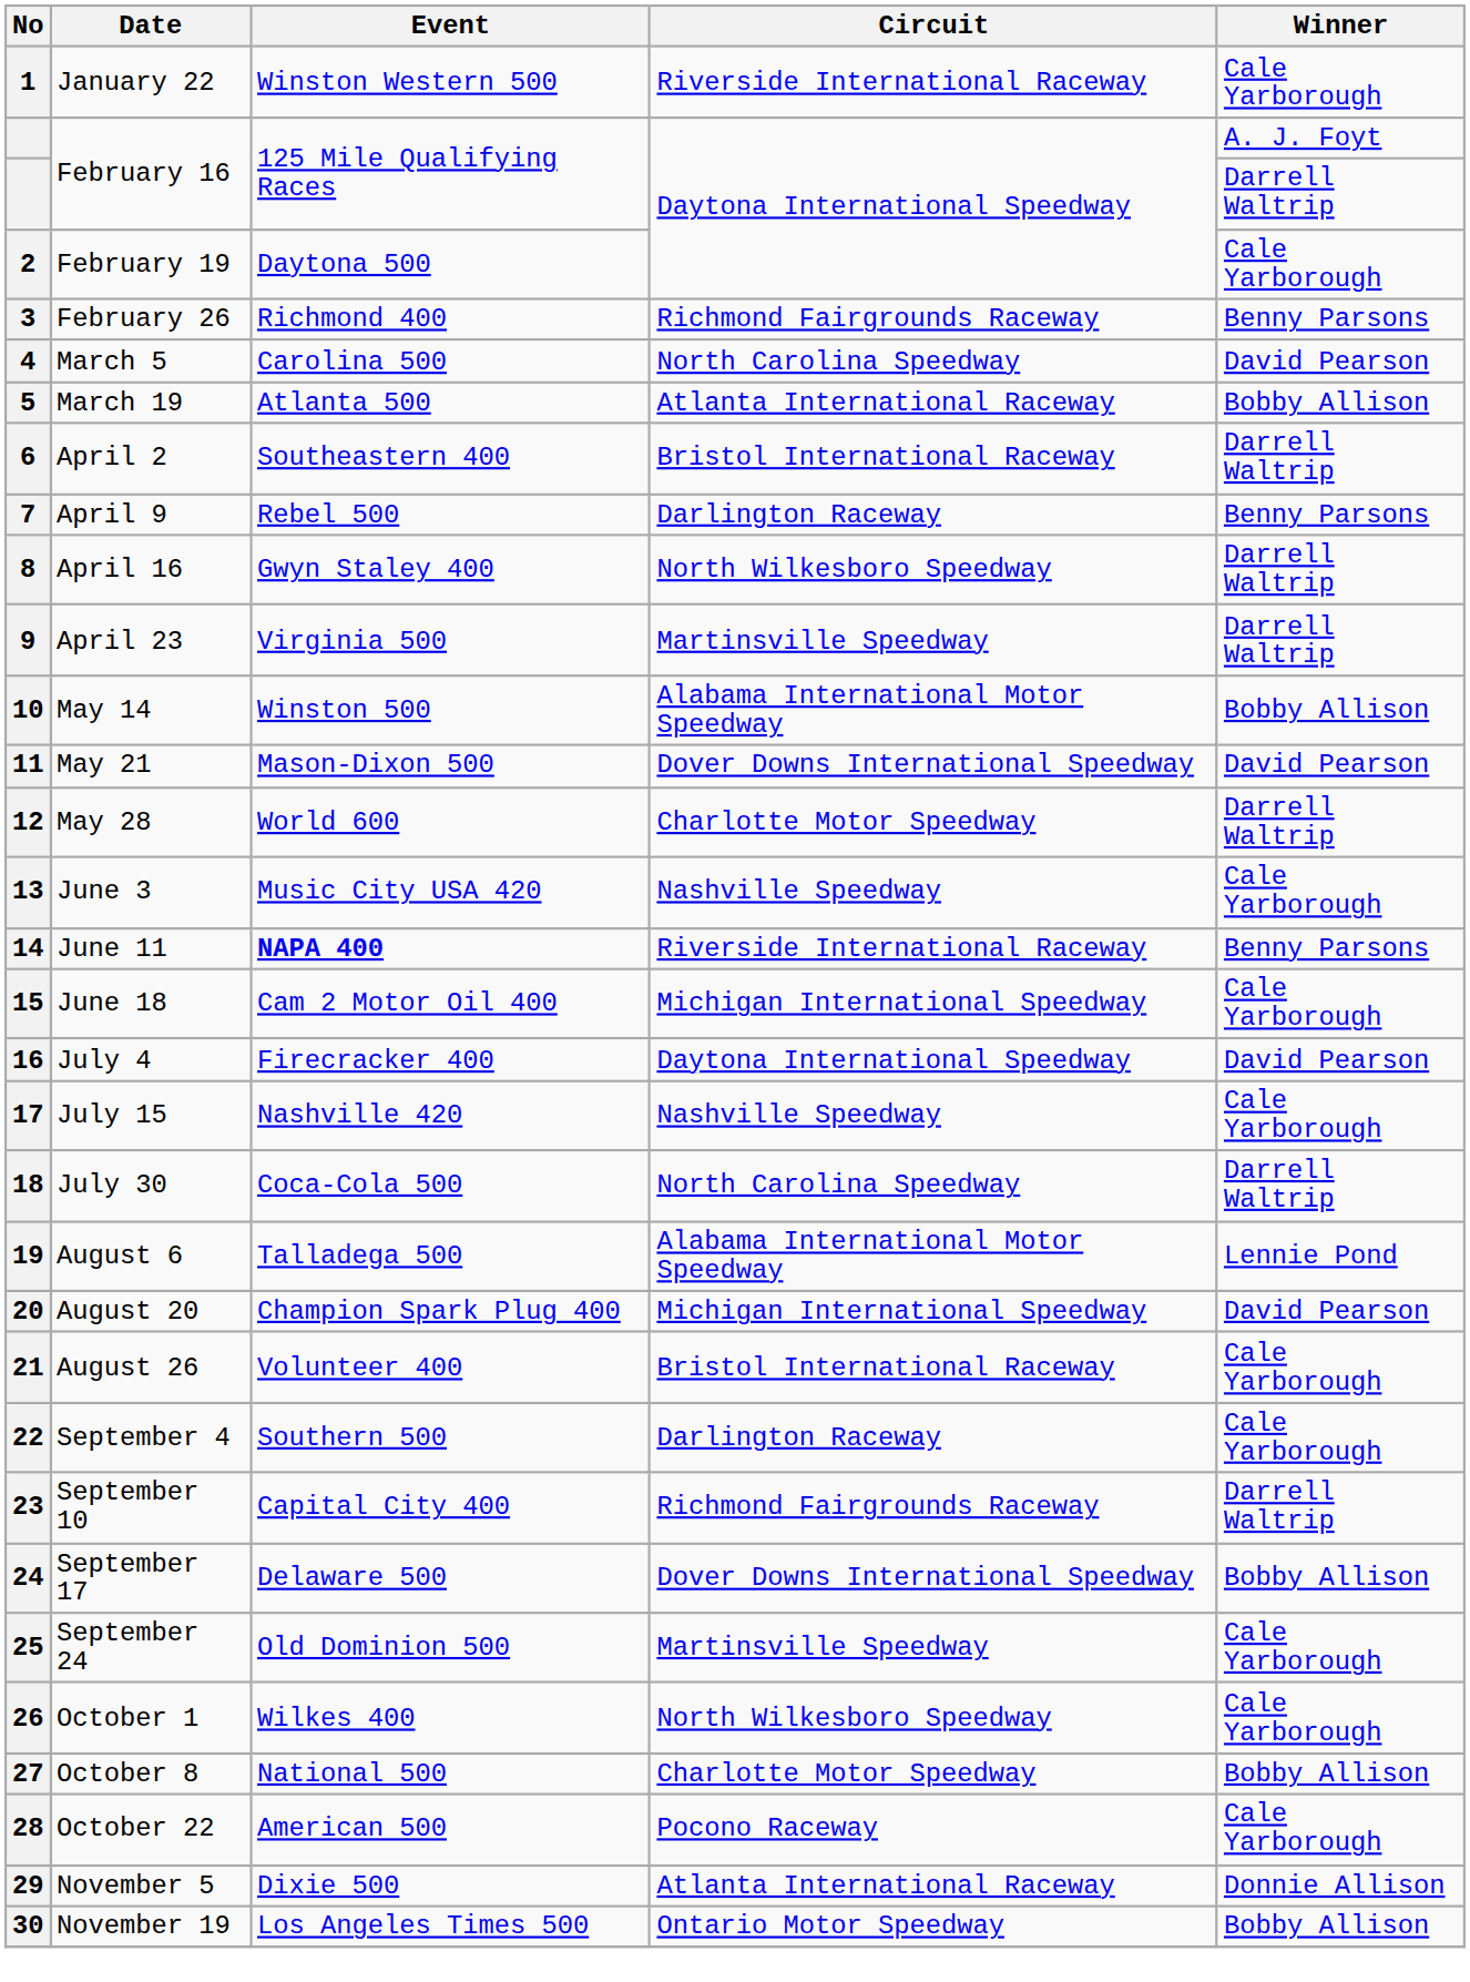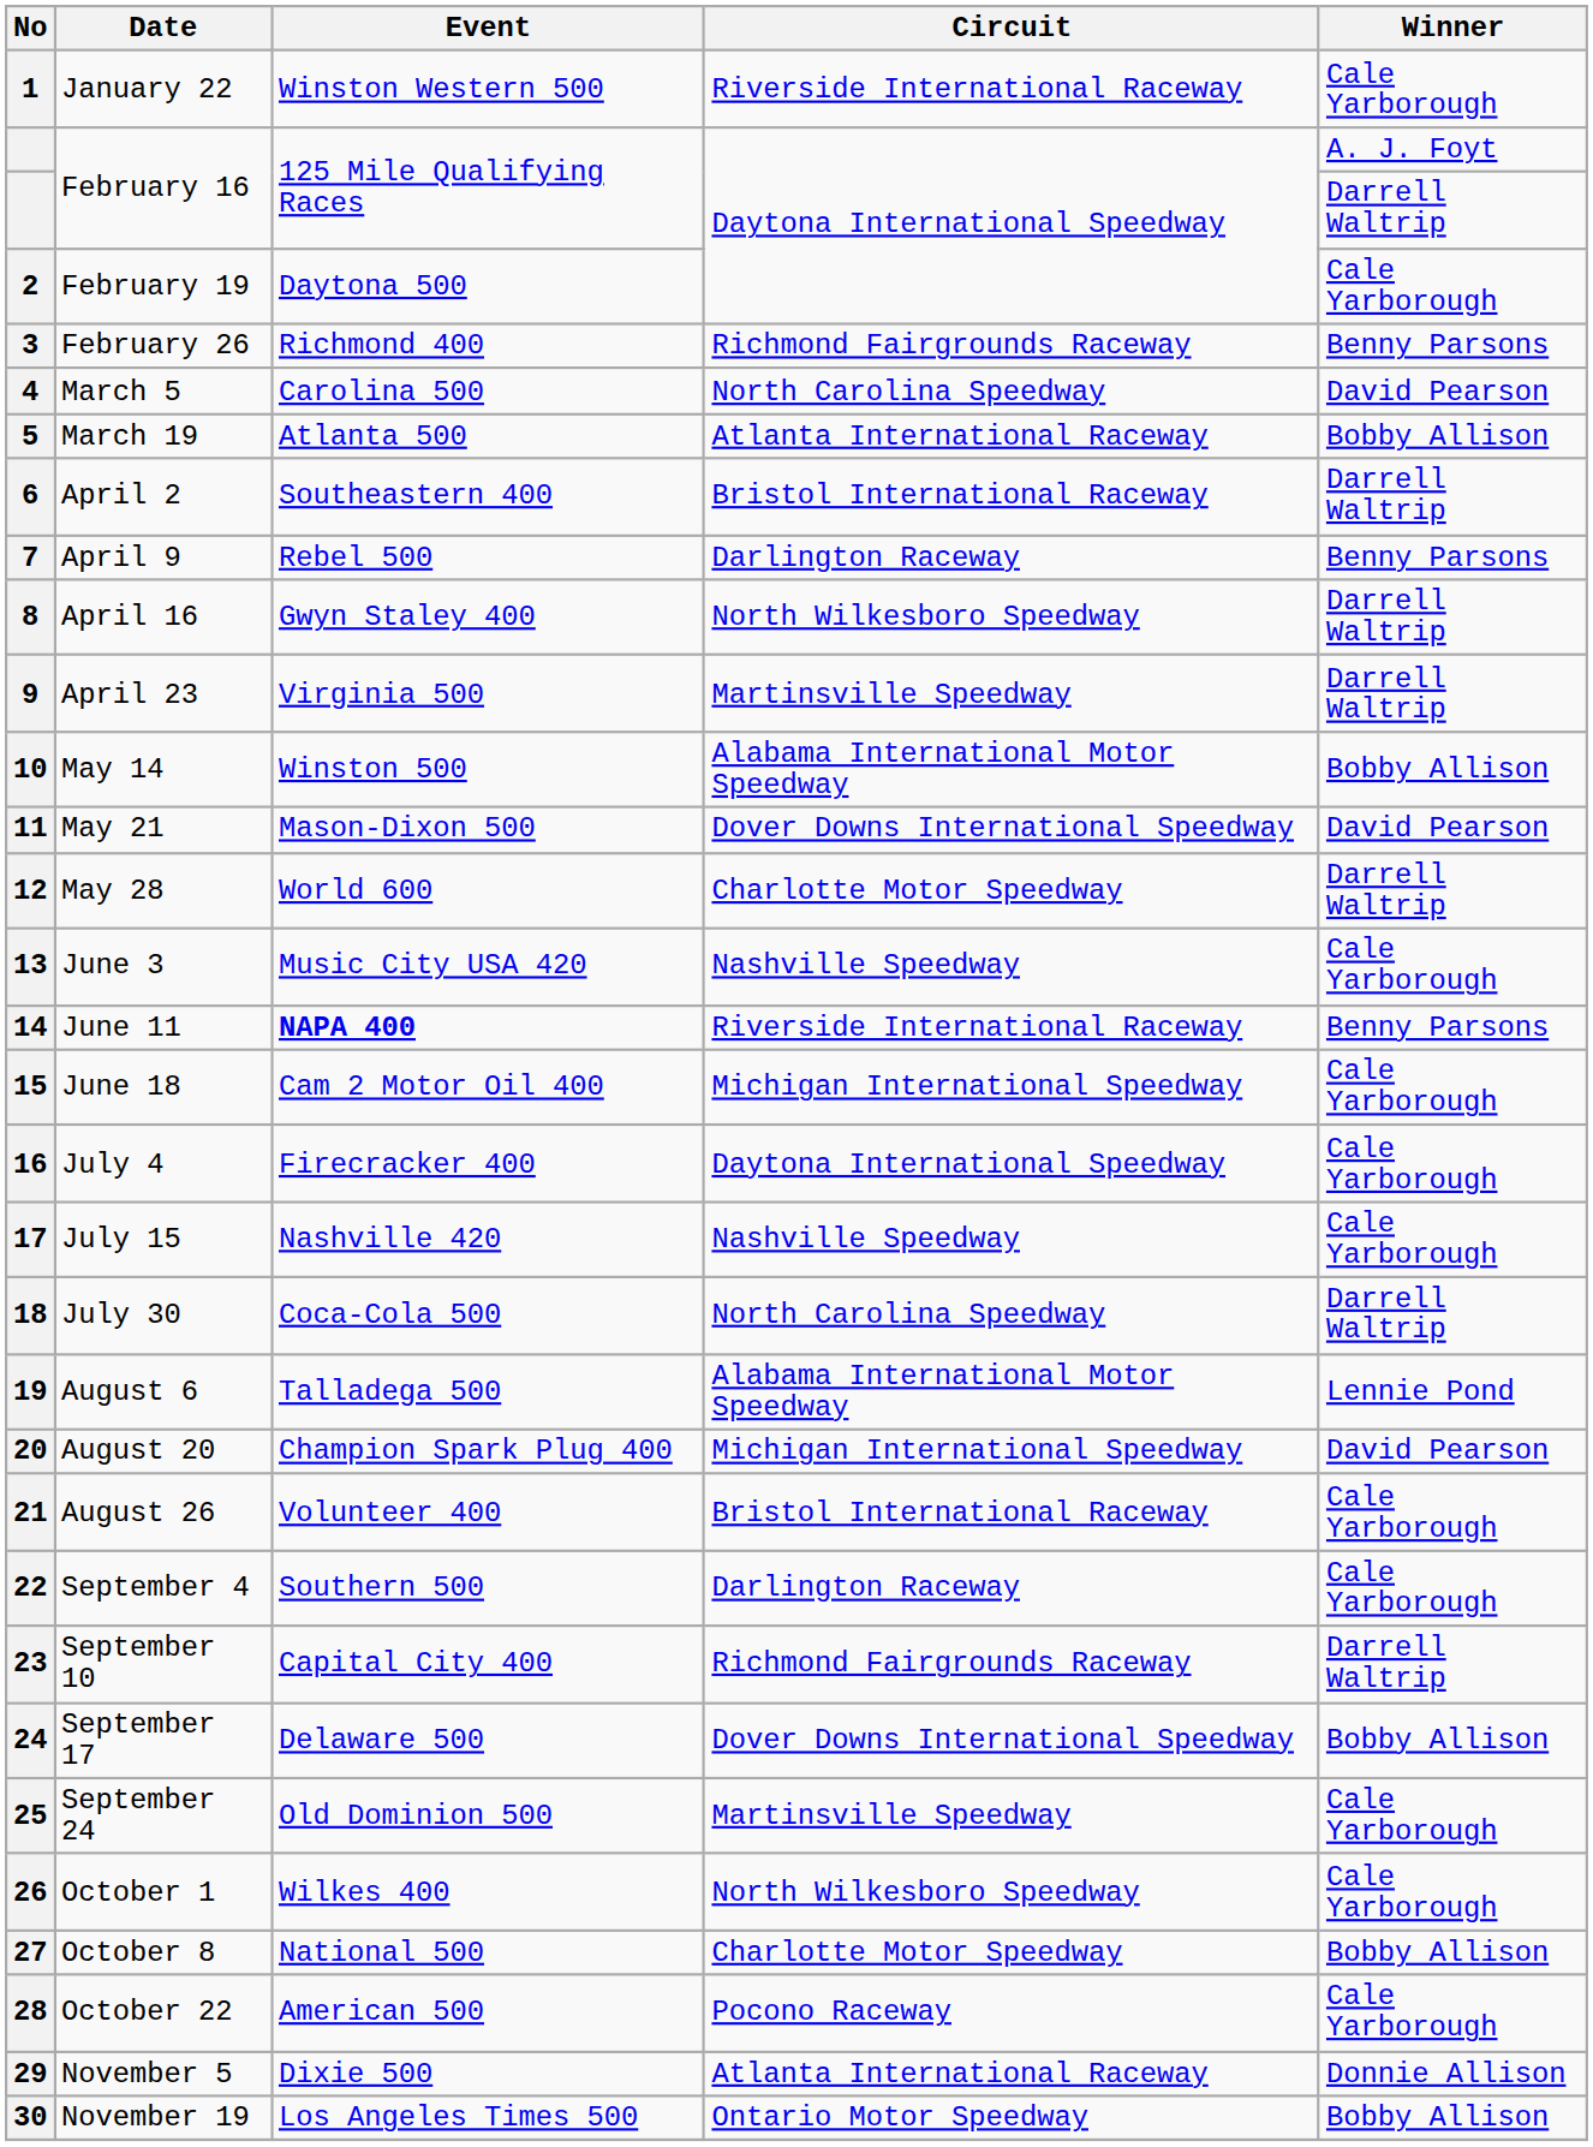 <table class="wikitable" style="font-size:85%;">
 <tr>
 <th>No</th>
 <th>Date</th>
 <th>Event</th>
 <th>Circuit</th>
 <th>Winner</th>
 </tr>
 <tr>
 <th>1</th>
 <td>January 22</td>
 <td><a href='#'>Winston Western 500</a></td>
 <td><a href='#'>Riverside International Raceway</a></td>
 <td><a href='#'>Cale Yarborough</a></td>
 </tr>
 <tr>
 <th></th>
 <td rowspan="2">February 16</td>
 <td rowspan="2"><a href='#'>125 Mile Qualifying Races</a></td>
 <td rowspan="3"><a href='#'>Daytona International Speedway</a></td>
 <td><a href='#'>A. J. Foyt</a></td>
 </tr>
 <tr>
 <th></th>
 <td><a href='#'>Darrell Waltrip</a></td>
 </tr>
 <tr>
 <th>2</th>
 <td>February 19</td>
 <td><a href='#'>Daytona 500</a></td>
 <td><a href='#'>Cale Yarborough</a></td>
 </tr>
 <tr>
 <th>3</th>
 <td>February 26</td>
 <td><a href='#'>Richmond 400</a></td>
 <td><a href='#'>Richmond Fairgrounds Raceway</a></td>
 <td><a href='#'>Benny Parsons</a></td>
 </tr>
 <tr>
 <th>4</th>
 <td>March 5</td>
 <td><a href='#'>Carolina 500</a></td>
 <td><a href='#'>North Carolina Speedway</a></td>
 <td><a href='#'>David Pearson</a></td>
 </tr>
 <tr>
 <th>5</th>
 <td>March 19</td>
 <td><a href='#'>Atlanta 500</a></td>
 <td><a href='#'>Atlanta International Raceway</a></td>
 <td><a href='#'>Bobby Allison</a></td>
 </tr>
 <tr>
 <th>6</th>
 <td>April 2</td>
 <td><a href='#'>Southeastern 400</a></td>
 <td><a href='#'>Bristol International Raceway</a></td>
 <td><a href='#'>Darrell Waltrip</a></td>
 </tr>
 <tr>
 <th>7</th>
 <td>April 9</td>
 <td><a href='#'>Rebel 500</a></td>
 <td><a href='#'>Darlington Raceway</a></td>
 <td><a href='#'>Benny Parsons</a></td>
 </tr>
 <tr>
 <th>8</th>
 <td>April 16</td>
 <td><a href='#'>Gwyn Staley 400</a></td>
 <td><a href='#'>North Wilkesboro Speedway</a></td>
 <td><a href='#'>Darrell Waltrip</a></td>
 </tr>
 <tr>
 <th>9</th>
 <td>April 23</td>
 <td><a href='#'>Virginia 500</a></td>
 <td><a href='#'>Martinsville Speedway</a></td>
 <td><a href='#'>Darrell Waltrip</a></td>
 </tr>
 <tr>
 <th>10</th>
 <td>May 14</td>
 <td><a href='#'>Winston 500</a></td>
 <td><a href='#'>Alabama International Motor Speedway</a></td>
 <td><a href='#'>Bobby Allison</a></td>
 </tr>
 <tr>
 <th>11</th>
 <td>May 21</td>
 <td><a href='#'>Mason-Dixon 500</a></td>
 <td><a href='#'>Dover Downs International Speedway</a></td>
 <td><a href='#'>David Pearson</a></td>
 </tr>
 <tr>
 <th>12</th>
 <td>May 28</td>
 <td><a href='#'>World 600</a></td>
 <td><a href='#'>Charlotte Motor Speedway</a></td>
 <td><a href='#'>Darrell Waltrip</a></td>
 </tr>
 <tr>
 <th>13</th>
 <td>June 3</td>
 <td><a href='#'>Music City USA 420</a></td>
 <td><a href='#'>Nashville Speedway</a></td>
 <td><a href='#'>Cale Yarborough</a></td>
 </tr>
 <tr>
 <th>14</th>
 <td>June 11</td>
 <td><a href='#'><strong>NAPA 400</strong></a></td>
 <td><a href='#'>Riverside International Raceway</a></td>
 <td><a href='#'>Benny Parsons</a></td>
 </tr>
 <tr>
 <th>15</th>
 <td>June 18</td>
 <td><a href='#'>Cam 2 Motor Oil 400</a></td>
 <td><a href='#'>Michigan International Speedway</a></td>
 <td><a href='#'>Cale Yarborough</a></td>
 </tr>
 <tr>
 <th>16</th>
 <td>July 4</td>
 <td><a href='#'>Firecracker 400</a></td>
 <td><a href='#'>Daytona International Speedway</a></td>
-<td><a href='#'>David Pearson</a></td>
+<td><a href='#'>Cale Yarborough</a></td>
 </tr>
 <tr>
 <th>17</th>
 <td>July 15</td>
 <td><a href='#'>Nashville 420</a></td>
 <td><a href='#'>Nashville Speedway</a></td>
 <td><a href='#'>Cale Yarborough</a></td>
 </tr>
 <tr>
 <th>18</th>
 <td>July 30</td>
 <td><a href='#'>Coca-Cola 500</a></td>
 <td><a href='#'>North Carolina Speedway</a></td>
 <td><a href='#'>Darrell Waltrip</a></td>
 </tr>
 <tr>
 <th>19</th>
 <td>August 6</td>
 <td><a href='#'>Talladega 500</a></td>
 <td><a href='#'>Alabama International Motor Speedway</a></td>
 <td><a href='#'>Lennie Pond</a></td>
 </tr>
 <tr>
 <th>20</th>
 <td>August 20</td>
 <td><a href='#'>Champion Spark Plug 400</a></td>
 <td><a href='#'>Michigan International Speedway</a></td>
 <td><a href='#'>David Pearson</a></td>
 </tr>
 <tr>
 <th>21</th>
 <td>August 26</td>
 <td><a href='#'>Volunteer 400</a></td>
 <td><a href='#'>Bristol International Raceway</a></td>
 <td><a href='#'>Cale Yarborough</a></td>
 </tr>
 <tr>
 <th>22</th>
 <td>September 4</td>
 <td><a href='#'>Southern 500</a></td>
 <td><a href='#'>Darlington Raceway</a></td>
 <td><a href='#'>Cale Yarborough</a></td>
 </tr>
 <tr>
 <th>23</th>
 <td>September 10</td>
 <td><a href='#'>Capital City 400</a></td>
 <td><a href='#'>Richmond Fairgrounds Raceway</a></td>
 <td><a href='#'>Darrell Waltrip</a></td>
 </tr>
 <tr>
 <th>24</th>
 <td>September 17</td>
 <td><a href='#'>Delaware 500</a></td>
 <td><a href='#'>Dover Downs International Speedway</a></td>
 <td><a href='#'>Bobby Allison</a></td>
 </tr>
 <tr>
 <th>25</th>
 <td>September 24</td>
 <td><a href='#'>Old Dominion 500</a></td>
 <td><a href='#'>Martinsville Speedway</a></td>
 <td><a href='#'>Cale Yarborough</a></td>
 </tr>
 <tr>
 <th>26</th>
 <td>October 1</td>
 <td><a href='#'>Wilkes 400</a></td>
 <td><a href='#'>North Wilkesboro Speedway</a></td>
 <td><a href='#'>Cale Yarborough</a></td>
 </tr>
 <tr>
 <th>27</th>
 <td>October 8</td>
 <td><a href='#'>National 500</a></td>
 <td><a href='#'>Charlotte Motor Speedway</a></td>
 <td><a href='#'>Bobby Allison</a></td>
 </tr>
 <tr>
 <th>28</th>
 <td>October 22</td>
 <td><a href='#'>American 500</a></td>
 <td><a href='#'>Pocono Raceway</a></td>
 <td><a href='#'>Cale Yarborough</a></td>
 </tr>
 <tr>
 <th>29</th>
 <td>November 5</td>
 <td><a href='#'>Dixie 500</a></td>
 <td><a href='#'>Atlanta International Raceway</a></td>
 <td><a href='#'>Donnie Allison</a></td>
 </tr>
 <tr>
 <th>30</th>
 <td>November 19</td>
 <td><a href='#'>Los Angeles Times 500</a></td>
 <td><a href='#'>Ontario Motor Speedway</a></td>
 <td><a href='#'>Bobby Allison</a></td>
 </tr>
 <tr>
 </tr>
 </table>
